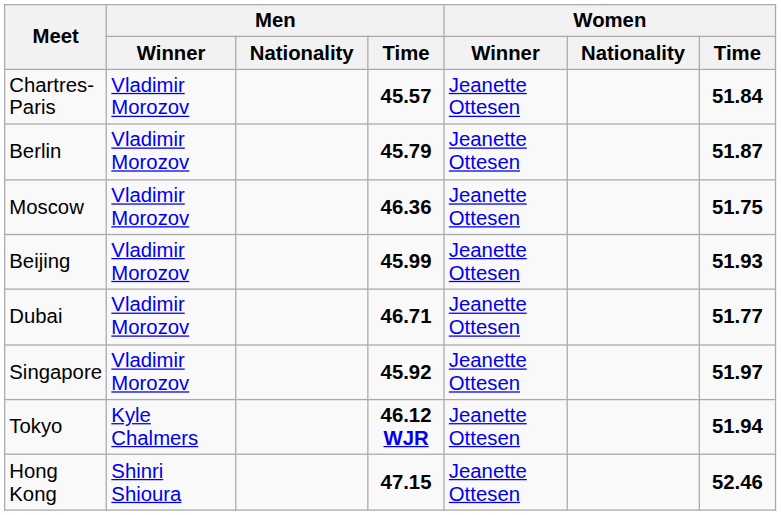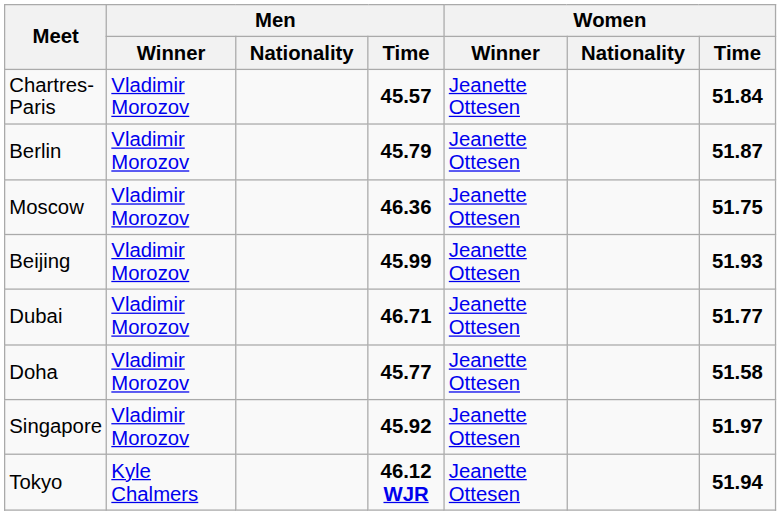 <table class="wikitable">
 <tr>
 <th rowspan="2">Meet</th>
 <th colspan="3">Men</th>
 <th colspan="3">Women</th>
 </tr>
 <tr>
 <th width=150>Winner</th>
 <th width=130>Nationality</th>
 <th width=80>Time</th>
 <th width=150>Winner</th>
 <th width=130>Nationality</th>
 <th width=80>Time</th>
 </tr>
 <tr>
 <td>Chartres-Paris</td>
 <td><a href='#'>Vladimir Morozov</a></td>
 <td></td>
 <td align=center><strong>45.57</strong></td>
 <td><a href='#'>Jeanette Ottesen</a></td>
 <td></td>
 <td align=center><strong>51.84</strong></td>
 </tr>
 <tr>
 <td>Berlin</td>
 <td><a href='#'>Vladimir Morozov</a></td>
 <td></td>
 <td align=center><strong>45.79</strong></td>
 <td><a href='#'>Jeanette Ottesen</a></td>
 <td></td>
 <td align=center><strong>51.87</strong></td>
 </tr>
 <tr>
 <td>Moscow</td>
 <td><a href='#'>Vladimir Morozov</a></td>
 <td></td>
 <td align=center><strong>46.36</strong></td>
 <td><a href='#'>Jeanette Ottesen</a></td>
 <td></td>
 <td align=center><strong>51.75</strong></td>
 </tr>
 <tr>
 <td>Beijing</td>
 <td><a href='#'>Vladimir Morozov</a></td>
 <td></td>
 <td align=center><strong>45.99</strong></td>
 <td><a href='#'>Jeanette Ottesen</a></td>
 <td></td>
 <td align=center><strong>51.93</strong></td>
 </tr>
 <tr>
 <td>Dubai</td>
 <td><a href='#'>Vladimir Morozov</a></td>
 <td></td>
 <td align=center><strong>46.71</strong></td>
 <td><a href='#'>Jeanette Ottesen</a></td>
 <td></td>
 <td align=center><strong>51.77</strong></td>
 </tr>
 <tr>
+<td>Doha</td>
+<td><a href='#'>Vladimir Morozov</a></td>
+<td></td>
+<td align=center><strong>45.77</strong></td>
+<td><a href='#'>Jeanette Ottesen</a></td>
+<td></td>
+<td align=center><strong>51.58</strong></td>
+</tr>
+<tr>
 <td>Singapore</td>
 <td><a href='#'>Vladimir Morozov</a></td>
 <td></td>
 <td align=center><strong>45.92</strong></td>
 <td><a href='#'>Jeanette Ottesen</a></td>
 <td></td>
 <td align=center><strong>51.97</strong></td>
 </tr>
 <tr>
 <td>Tokyo</td>
 <td><a href='#'>Kyle Chalmers</a></td>
 <td></td>
 <td align=center><strong>46.12 <a href='#'>WJR</a></strong></td>
 <td><a href='#'>Jeanette Ottesen</a></td>
 <td></td>
 <td align=center><strong>51.94</strong></td>
 </tr>
-<tr>
-<td>Hong Kong</td>
-<td><a href='#'>Shinri Shioura</a></td>
-<td></td>
-<td align=center><strong>47.15</strong></td>
-<td><a href='#'>Jeanette Ottesen</a></td>
-<td></td>
-<td align=center><strong>52.46</strong></td>
-</tr>
 </table>
